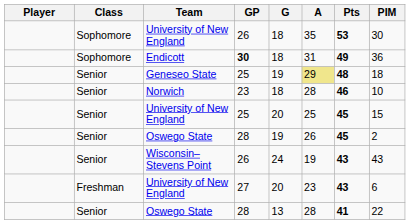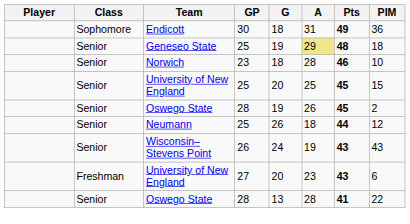 <table class="wikitable sortable">
 <tr>
 <th style="width: 9em;">Player</th>
 <th style="width: 7em;">Class</th>
 <th style="width: 11em;">Team</th>
 <th style="width: 4em;">GP</th>
 <th style="width: 4em;">G</th>
 <th style="width: 4em;">A</th>
 <th style="width: 4em;">Pts</th>
 <th style="width: 4em;">PIM</th>
 </tr>
 <tr>
 <td></td>
 <td>Sophomore</td>
-<td><a href='#'>University of New England</a></td>
-<td>26</td>
-<td>18</td>
-<td>35</td>
-<td><strong>53</strong></td>
+<td><a href='#'>Endicott</a></td>
 <td>30</td>
-</tr>
-<tr>
-<td></td>
-<td>Sophomore</td>
-<td><a href='#'>Endicott</a></td>
-<td><strong>30</strong></td>
 <td>18</td>
 <td>31</td>
 <td><strong>49</strong></td>
 <td>36</td>
 </tr>
 <tr>
 <td></td>
 <td>Senior</td>
 <td><a href='#'>Geneseo State</a></td>
 <td>25</td>
 <td>19</td>
 <td style="background: khaki;">29</td>
 <td><strong>48</strong></td>
 <td>18</td>
 </tr>
 <tr>
 <td></td>
 <td>Senior</td>
 <td><a href='#'>Norwich</a></td>
 <td>23</td>
 <td>18</td>
 <td>28</td>
 <td><strong>46</strong></td>
 <td>10</td>
 </tr>
 <tr>
 <td></td>
 <td>Senior</td>
 <td><a href='#'>University of New England</a></td>
 <td>25</td>
 <td>20</td>
 <td>25</td>
 <td><strong>45</strong></td>
 <td>15</td>
 </tr>
 <tr>
 <td></td>
 <td>Senior</td>
 <td><a href='#'>Oswego State</a></td>
 <td>28</td>
 <td>19</td>
 <td>26</td>
 <td><strong>45</strong></td>
 <td>2</td>
 </tr>
 <tr>
 <td></td>
 <td>Senior</td>
+<td><a href='#'>Neumann</a></td>
+<td>25</td>
+<td>26</td>
+<td>18</td>
+<td><strong>44</strong></td>
+<td>12</td>
+</tr>
+<tr>
+<td></td>
+<td>Senior</td>
 <td><a href='#'>Wisconsin–Stevens Point</a></td>
 <td>26</td>
 <td>24</td>
 <td>19</td>
 <td><strong>43</strong></td>
 <td>43</td>
 </tr>
 <tr>
 <td></td>
 <td>Freshman</td>
 <td><a href='#'>University of New England</a></td>
 <td>27</td>
 <td>20</td>
 <td>23</td>
 <td><strong>43</strong></td>
 <td>6</td>
 </tr>
 <tr>
 <td></td>
 <td>Senior</td>
 <td><a href='#'>Oswego State</a></td>
 <td>28</td>
 <td>13</td>
 <td>28</td>
 <td><strong>41</strong></td>
 <td>22</td>
 </tr>
 </table>
